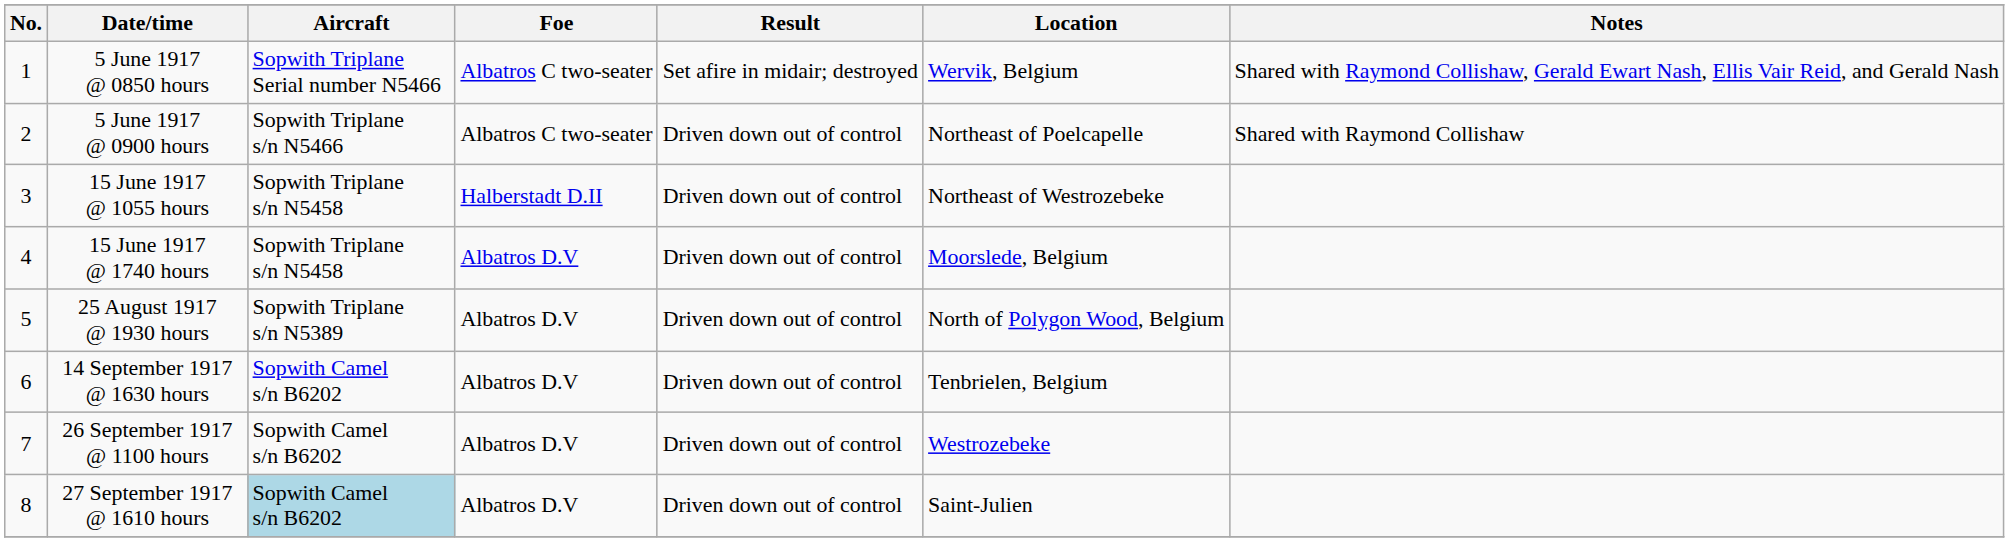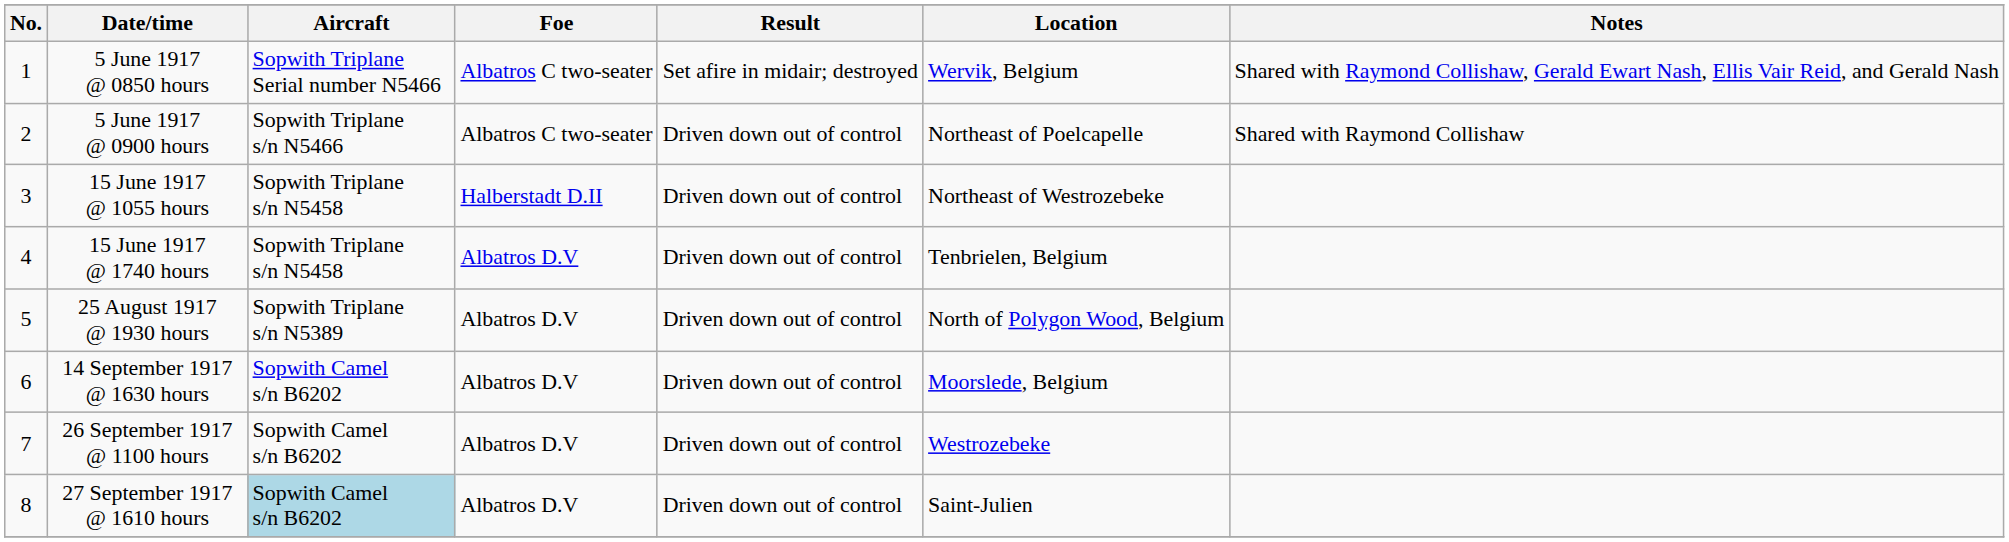 <table class="wikitable" style="font-size:90%;">
 <tr>
 </tr>
 <tr>
 <th>No.</th>
 <th width="125">Date/time</th>
 <th width="130">Aircraft</th>
 <th>Foe</th>
 <th>Result</th>
 <th>Location</th>
 <th>Notes</th>
 </tr>
 <tr>
 <td align="center">1</td>
 <td align="center">5 June 1917<br>@ 0850 hours</td>
 <td><a href='#'>Sopwith Triplane</a><br>Serial number N5466</td>
 <td><a href='#'>Albatros</a> C two-seater</td>
 <td>Set afire in midair; destroyed</td>
 <td><a href='#'>Wervik</a>, Belgium</td>
 <td>Shared with <a href='#'>Raymond Collishaw</a>, <a href='#'>Gerald Ewart Nash</a>, <a href='#'>Ellis Vair Reid</a>, and Gerald Nash</td>
 </tr>
 <tr>
 <td align="center">2</td>
 <td align="center">5 June 1917<br>@ 0900 hours</td>
 <td>Sopwith Triplane<br>s/n N5466</td>
 <td>Albatros C two-seater</td>
 <td>Driven down out of control</td>
 <td>Northeast of Poelcapelle</td>
 <td>Shared with Raymond Collishaw</td>
 </tr>
 <tr>
 <td align="center">3</td>
 <td align="center">15 June 1917<br>@ 1055 hours</td>
 <td>Sopwith Triplane<br>s/n N5458</td>
 <td><a href='#'>Halberstadt D.II</a></td>
 <td>Driven down out of control</td>
 <td>Northeast of Westrozebeke</td>
 <td></td>
 </tr>
 <tr>
 <td align="center">4</td>
 <td align="center">15 June 1917<br>@ 1740 hours</td>
 <td>Sopwith Triplane<br>s/n N5458</td>
 <td><a href='#'>Albatros D.V</a></td>
 <td>Driven down out of control</td>
-<td><a href='#'>Moorslede</a>, Belgium</td>
+<td>Tenbrielen, Belgium</td>
 <td></td>
 </tr>
 <tr>
 <td align="center">5</td>
 <td align="center">25 August 1917<br>@ 1930 hours</td>
 <td>Sopwith Triplane<br>s/n N5389</td>
 <td>Albatros D.V</td>
 <td>Driven down out of control</td>
 <td>North of <a href='#'>Polygon Wood</a>, Belgium</td>
 <td></td>
 </tr>
 <tr>
 <td align="center">6</td>
 <td align="center">14 September 1917<br>@ 1630 hours</td>
 <td><a href='#'>Sopwith Camel</a><br>s/n B6202</td>
 <td>Albatros D.V</td>
 <td>Driven down out of control</td>
-<td>Tenbrielen, Belgium</td>
+<td><a href='#'>Moorslede</a>, Belgium</td>
 <td></td>
 </tr>
 <tr>
 <td align="center">7</td>
 <td align="center">26 September 1917<br>@ 1100 hours</td>
 <td>Sopwith Camel<br>s/n B6202</td>
 <td>Albatros D.V</td>
 <td>Driven down out of control</td>
 <td><a href='#'>Westrozebeke</a></td>
 <td></td>
 </tr>
 <tr>
 <td align="center">8</td>
 <td align="center">27 September 1917<br>@ 1610 hours</td>
 <td style="background: lightblue;">Sopwith Camel<br>s/n B6202</td>
 <td>Albatros D.V</td>
 <td>Driven down out of control</td>
 <td>Saint-Julien</td>
 <td></td>
 </tr>
 <tr>
 </tr>
 </table>
